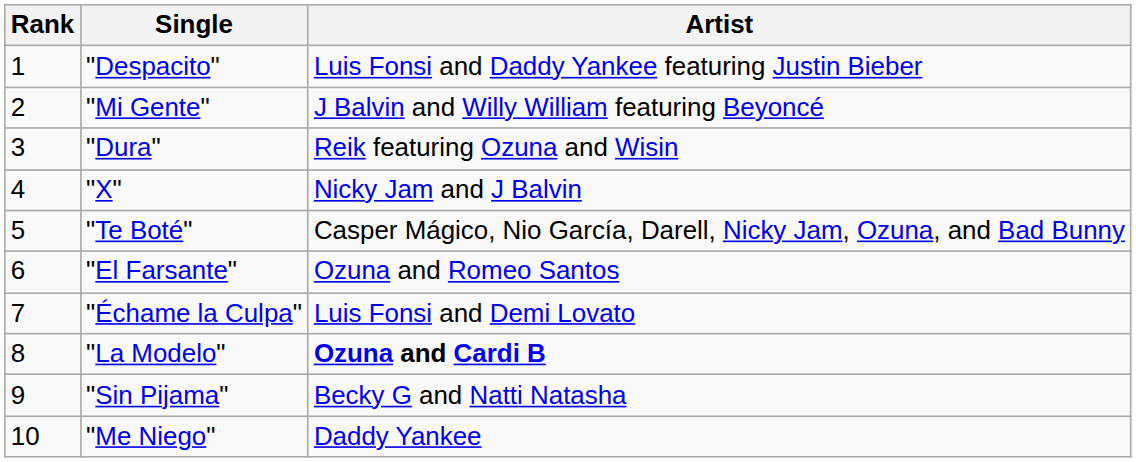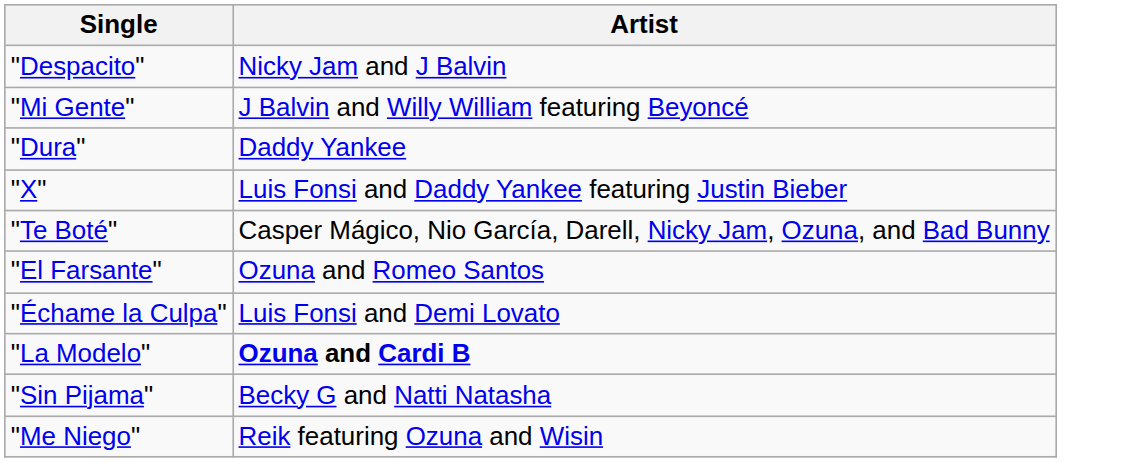 <table class="wikitable sortable">
 <tr>
-<th>Rank</th>
 <th>Single</th>
 <th>Artist</th>
 </tr>
 <tr>
-<td>1</td>
 <td>"<a href='#'>Despacito</a>"</td>
-<td><a href='#'>Luis Fonsi</a> and <a href='#'>Daddy Yankee</a> featuring <a href='#'>Justin Bieber</a></td>
+<td><a href='#'>Nicky Jam</a> and <a href='#'>J Balvin</a></td>
 </tr>
 <tr>
-<td>2</td>
 <td>"<a href='#'>Mi Gente</a>"</td>
 <td><a href='#'>J Balvin</a> and <a href='#'>Willy William</a> featuring <a href='#'>Beyoncé</a></td>
 </tr>
 <tr>
-<td>3</td>
 <td>"<a href='#'>Dura</a>"</td>
-<td><a href='#'>Reik</a> featuring <a href='#'>Ozuna</a> and <a href='#'>Wisin</a></td>
+<td><a href='#'>Daddy Yankee</a></td>
 </tr>
 <tr>
-<td>4</td>
 <td>"<a href='#'>X</a>"</td>
-<td><a href='#'>Nicky Jam</a> and <a href='#'>J Balvin</a></td>
+<td><a href='#'>Luis Fonsi</a> and <a href='#'>Daddy Yankee</a> featuring <a href='#'>Justin Bieber</a></td>
 </tr>
 <tr>
-<td>5</td>
 <td>"<a href='#'>Te Boté</a>"</td>
 <td>Casper Mágico, Nio García, Darell, <a href='#'>Nicky Jam</a>, <a href='#'>Ozuna</a>, and <a href='#'>Bad Bunny</a></td>
 </tr>
 <tr>
-<td>6</td>
 <td>"<a href='#'>El Farsante</a>"</td>
 <td><a href='#'>Ozuna</a> and <a href='#'>Romeo Santos</a></td>
 </tr>
 <tr>
-<td>7</td>
 <td>"<a href='#'>Échame la Culpa</a>"</td>
 <td><a href='#'>Luis Fonsi</a> and <a href='#'>Demi Lovato</a></td>
 </tr>
 <tr>
-<td>8</td>
 <td>"<a href='#'>La Modelo</a>"</td>
 <td><strong><a href='#'>Ozuna</a> and <a href='#'>Cardi B</a></strong></td>
 </tr>
 <tr>
-<td>9</td>
 <td>"<a href='#'>Sin Pijama</a>"</td>
 <td><a href='#'>Becky G</a> and <a href='#'>Natti Natasha</a></td>
 </tr>
 <tr>
-<td>10</td>
 <td>"<a href='#'>Me Niego</a>"</td>
-<td><a href='#'>Daddy Yankee</a></td>
+<td><a href='#'>Reik</a> featuring <a href='#'>Ozuna</a> and <a href='#'>Wisin</a></td>
 </tr>
 </table>
